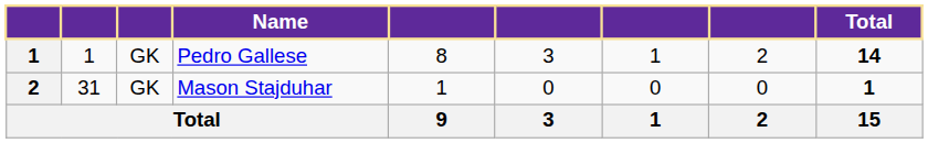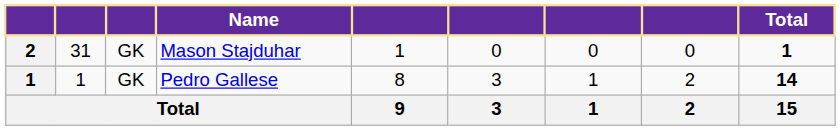 <table class="wikitable" style="text-align:center;">
 <tr>
 <th style="background:#5E299A; color:white; border:2px solid #F8E196; width:35px;" scope="col"></th>
 <th style="background:#5E299A; color:white; border:2px solid #F8E196; width:35px;" scope="col"></th>
 <th style="background:#5E299A; color:white; border:2px solid #F8E196; width:35px;" scope="col"></th>
 <th style="background:#5E299A; color:white; border:2px solid #F8E196; width:160px;" scope="col">Name</th>
 <th style="background:#5E299A; color:white; border:2px solid #F8E196; width:75px;" scope="col"></th>
 <th style="background:#5E299A; color:white; border:2px solid #F8E196; width:75px;" scope="col"></th>
 <th style="background:#5E299A; color:white; border:2px solid #F8E196; width:75px;" scope="col"></th>
 <th style="background:#5E299A; color:white; border:2px solid #F8E196; width:75px;" scope="col"></th>
 <th style="background:#5E299A; color:white; border:2px solid #F8E196; width:75px;" scope="col">Total</th>
 </tr>
 <tr>
+<th>2</th>
+<td>31</td>
+<td>GK</td>
+<td align="left"> <a href='#'>Mason Stajduhar</a></td>
+<td>1</td>
+<td>0</td>
+<td>0</td>
+<td>0</td>
+<td><strong>1</strong></td>
+</tr>
+<tr>
 <th>1</th>
 <td>1</td>
 <td>GK</td>
 <td align="left"> <a href='#'>Pedro Gallese</a></td>
 <td>8</td>
 <td>3</td>
 <td>1</td>
 <td>2</td>
 <td><strong>14</strong></td>
 </tr>
 <tr>
-<th>2</th>
-<td>31</td>
-<td>GK</td>
-<td align="left"> <a href='#'>Mason Stajduhar</a></td>
-<td>1</td>
-<td>0</td>
-<td>0</td>
-<td>0</td>
-<td><strong>1</strong></td>
-</tr>
-<tr>
 <th colspan="4">Total</th>
 <th>9</th>
 <th>3</th>
 <th>1</th>
 <th>2</th>
 <th>15</th>
 </tr>
 </table>
